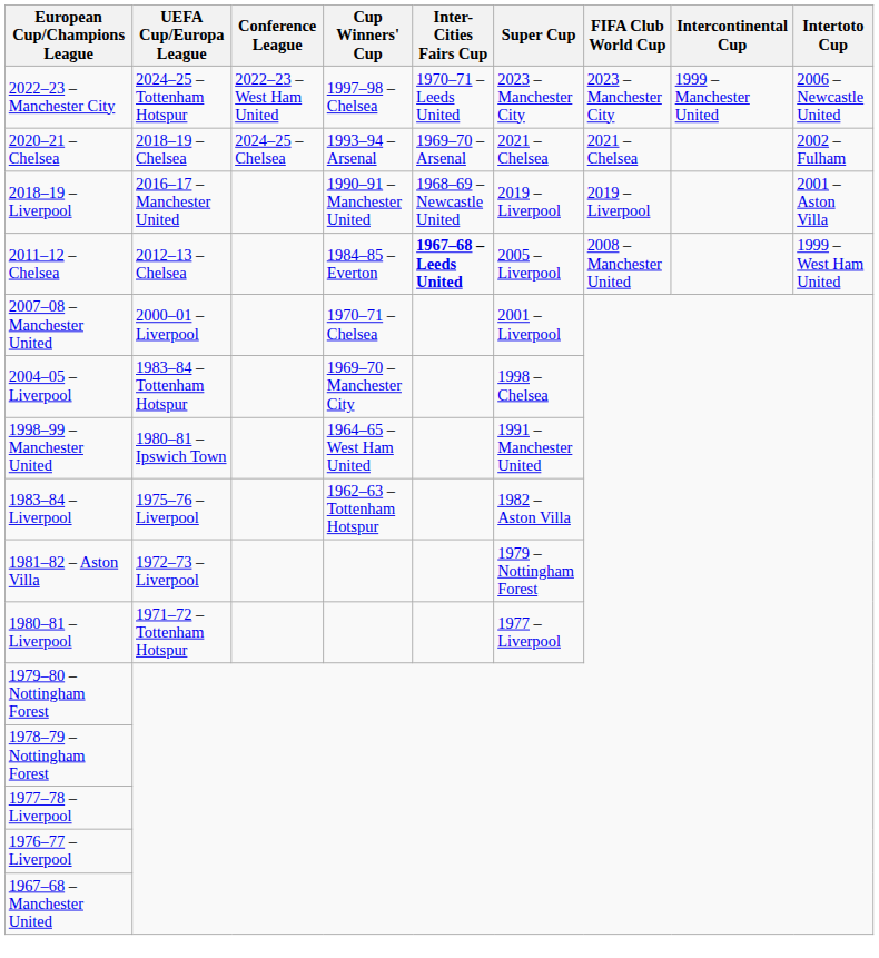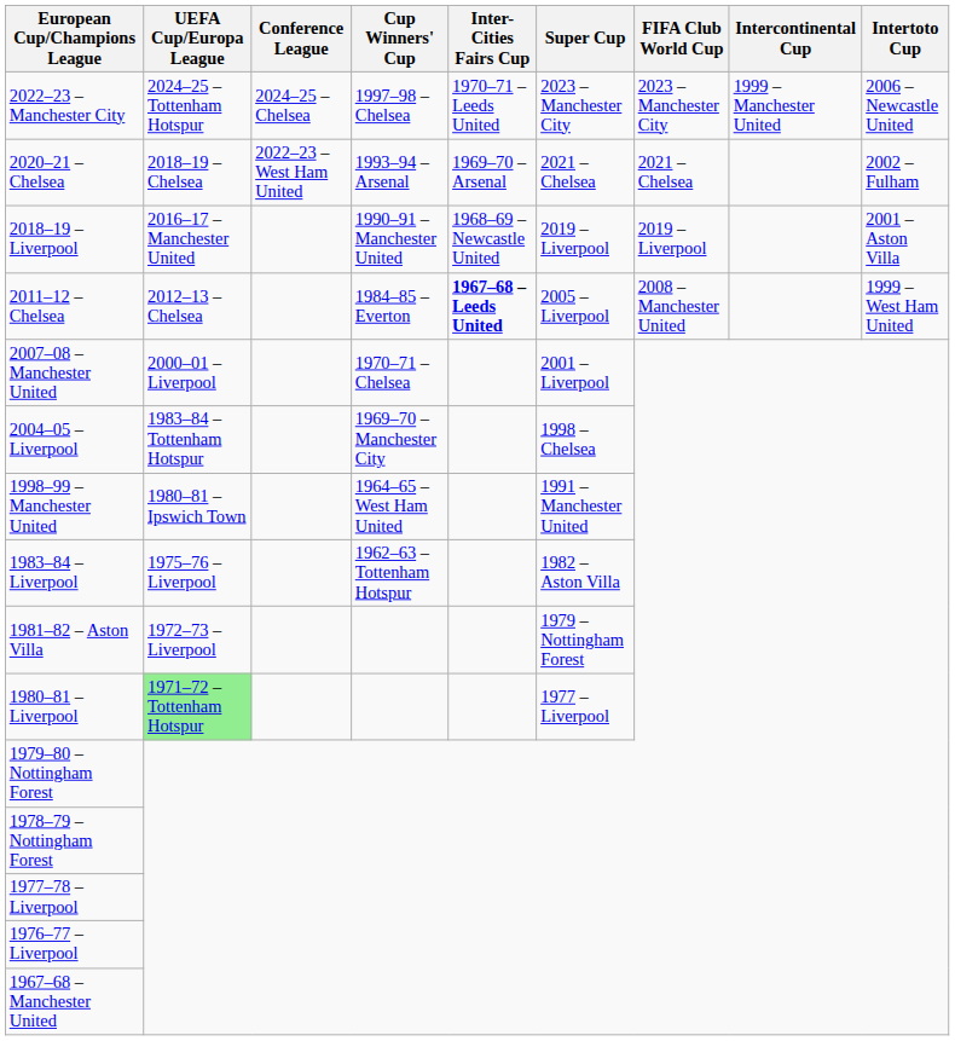 <table class="wikitable">
 <tr>
 <th>European Cup/Champions League</th>
 <th>UEFA Cup/Europa League</th>
 <th>Conference League</th>
 <th>Cup Winners' Cup</th>
 <th>Inter-Cities Fairs Cup</th>
 <th>Super Cup</th>
 <th>FIFA Club World Cup</th>
 <th>Intercontinental Cup</th>
 <th>Intertoto Cup</th>
 </tr>
 <tr>
 <td><a href='#'>2022–23</a> – <a href='#'>Manchester City</a></td>
 <td><a href='#'>2024–25</a> – <a href='#'>Tottenham Hotspur</a></td>
-<td><a href='#'>2022–23</a> – <a href='#'>West Ham United</a></td>
+<td><a href='#'>2024–25</a> – <a href='#'>Chelsea</a></td>
 <td><a href='#'>1997–98</a> – <a href='#'>Chelsea</a></td>
 <td><a href='#'>1970–71</a> – <a href='#'>Leeds United</a></td>
 <td><a href='#'>2023</a> – <a href='#'>Manchester City</a></td>
 <td><a href='#'>2023</a> – <a href='#'>Manchester City</a></td>
 <td><a href='#'>1999</a> – <a href='#'>Manchester United</a></td>
 <td><a href='#'>2006</a> – <a href='#'>Newcastle United</a></td>
 </tr>
 <tr>
 <td><a href='#'>2020–21</a> – <a href='#'>Chelsea</a></td>
 <td><a href='#'>2018–19</a> – <a href='#'>Chelsea</a></td>
-<td><a href='#'>2024–25</a> – <a href='#'>Chelsea</a></td>
+<td><a href='#'>2022–23</a> – <a href='#'>West Ham United</a></td>
 <td><a href='#'>1993–94</a> – <a href='#'>Arsenal</a></td>
 <td><a href='#'>1969–70</a> – <a href='#'>Arsenal</a></td>
 <td><a href='#'>2021</a> – <a href='#'>Chelsea</a></td>
 <td><a href='#'>2021</a> – <a href='#'>Chelsea</a></td>
 <td></td>
 <td><a href='#'>2002</a> – <a href='#'>Fulham</a></td>
 </tr>
 <tr>
 <td><a href='#'>2018–19</a> – <a href='#'>Liverpool</a></td>
 <td><a href='#'>2016–17</a> – <a href='#'>Manchester United</a></td>
 <td></td>
 <td><a href='#'>1990–91</a> – <a href='#'>Manchester United</a></td>
 <td><a href='#'>1968–69</a> – <a href='#'>Newcastle United</a></td>
 <td><a href='#'>2019</a> – <a href='#'>Liverpool</a></td>
 <td><a href='#'>2019</a> – <a href='#'>Liverpool</a></td>
 <td></td>
 <td><a href='#'>2001</a> – <a href='#'>Aston Villa</a></td>
 </tr>
 <tr>
 <td><a href='#'>2011–12</a> – <a href='#'>Chelsea</a></td>
 <td><a href='#'>2012–13</a> – <a href='#'>Chelsea</a></td>
 <td></td>
 <td><a href='#'>1984–85</a> – <a href='#'>Everton</a></td>
 <td><strong><a href='#'>1967–68</a> – <a href='#'>Leeds United</a></strong></td>
 <td><a href='#'>2005</a> – <a href='#'>Liverpool</a></td>
 <td><a href='#'>2008</a> – <a href='#'>Manchester United</a></td>
 <td></td>
 <td><a href='#'>1999</a> – <a href='#'>West Ham United</a></td>
 </tr>
 <tr>
 <td><a href='#'>2007–08</a> – <a href='#'>Manchester United</a></td>
 <td><a href='#'>2000–01</a> – <a href='#'>Liverpool</a></td>
 <td></td>
 <td><a href='#'>1970–71</a> – <a href='#'>Chelsea</a></td>
 <td></td>
 <td><a href='#'>2001</a> – <a href='#'>Liverpool</a></td>
 </tr>
 <tr>
 <td><a href='#'>2004–05</a> – <a href='#'>Liverpool</a></td>
 <td><a href='#'>1983–84</a> – <a href='#'>Tottenham Hotspur</a></td>
 <td></td>
 <td><a href='#'>1969–70</a> – <a href='#'>Manchester City</a></td>
 <td></td>
 <td><a href='#'>1998</a> – <a href='#'>Chelsea</a></td>
 </tr>
 <tr>
 <td><a href='#'>1998–99</a> – <a href='#'>Manchester United</a></td>
 <td><a href='#'>1980–81</a> – <a href='#'>Ipswich Town</a></td>
 <td></td>
 <td><a href='#'>1964–65</a> – <a href='#'>West Ham United</a></td>
 <td></td>
 <td><a href='#'>1991</a> – <a href='#'>Manchester United</a></td>
 </tr>
 <tr>
 <td><a href='#'>1983–84</a> – <a href='#'>Liverpool</a></td>
 <td><a href='#'>1975–76</a> – <a href='#'>Liverpool</a></td>
 <td></td>
 <td><a href='#'>1962–63</a> – <a href='#'>Tottenham Hotspur</a></td>
 <td></td>
 <td><a href='#'>1982</a> – <a href='#'>Aston Villa</a></td>
 </tr>
 <tr>
 <td><a href='#'>1981–82</a> – <a href='#'>Aston Villa</a></td>
 <td><a href='#'>1972–73</a> – <a href='#'>Liverpool</a></td>
 <td></td>
 <td></td>
 <td></td>
 <td><a href='#'>1979</a> – <a href='#'>Nottingham Forest</a></td>
 </tr>
 <tr>
 <td><a href='#'>1980–81</a> – <a href='#'>Liverpool</a></td>
-<td><a href='#'>1971–72</a> – <a href='#'>Tottenham Hotspur</a></td>
+<td style="background: lightgreen;"><a href='#'>1971–72</a> – <a href='#'>Tottenham Hotspur</a></td>
 <td></td>
 <td></td>
 <td></td>
 <td><a href='#'>1977</a> – <a href='#'>Liverpool</a></td>
 </tr>
 <tr>
 <td><a href='#'>1979–80</a> – <a href='#'>Nottingham Forest</a></td>
 </tr>
 <tr>
 <td><a href='#'>1978–79</a> – <a href='#'>Nottingham Forest</a></td>
 </tr>
 <tr>
 <td><a href='#'>1977–78</a> – <a href='#'>Liverpool</a></td>
 </tr>
 <tr>
 <td><a href='#'>1976–77</a> – <a href='#'>Liverpool</a></td>
 </tr>
 <tr>
 <td><a href='#'>1967–68</a> – <a href='#'>Manchester United</a></td>
 </tr>
 </table>
